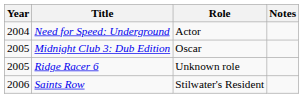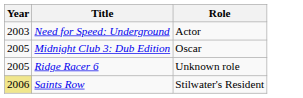 <table class="wikitable">
 <tr>
 <th>Year</th>
 <th>Title</th>
 <th>Role</th>
-<th>Notes</th>
 </tr>
 <tr>
-<td>2004</td>
+<td>2003</td>
 <td><em><a href='#'>Need for Speed: Underground</a></em></td>
 <td>Actor</td>
-<td></td>
 </tr>
 <tr>
 <td>2005</td>
 <td><em><a href='#'>Midnight Club 3: Dub Edition</a></em></td>
 <td>Oscar</td>
-<td></td>
 </tr>
 <tr>
 <td>2005</td>
 <td><em><a href='#'>Ridge Racer 6</a></em></td>
 <td>Unknown role</td>
-<td></td>
 </tr>
 <tr>
-<td>2006</td>
+<td style="background: khaki;">2006</td>
 <td><em><a href='#'>Saints Row</a></em></td>
 <td>Stilwater's Resident</td>
-<td></td>
 </tr>
 </table>
